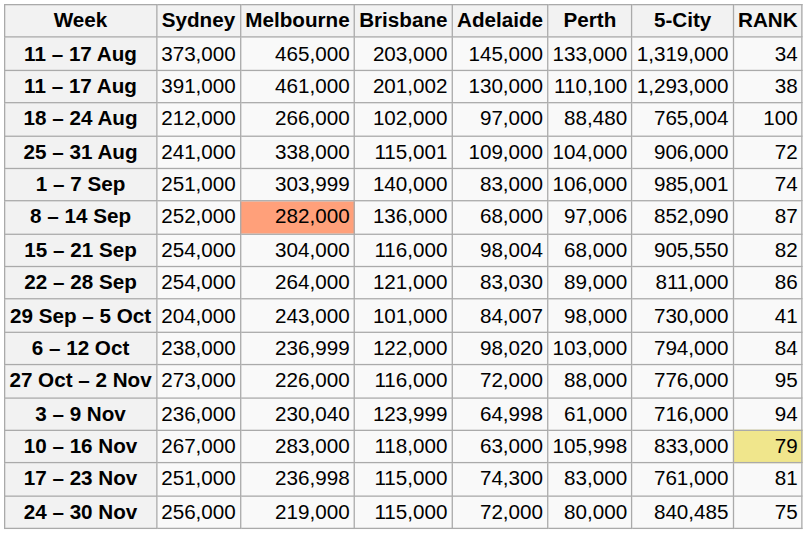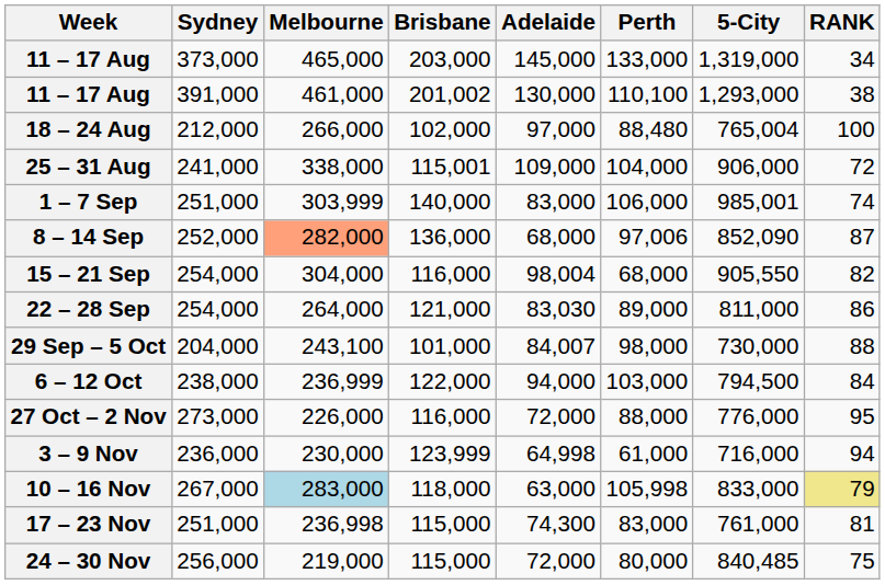 <table class=wikitable>
 <tr>
 <th>Week</th>
 <th>Sydney</th>
 <th>Melbourne</th>
 <th>Brisbane</th>
 <th>Adelaide</th>
 <th>Perth</th>
 <th>5-City</th>
 <th>RANK</th>
 </tr>
 <tr align=right>
 <th>11 – 17 Aug</th>
 <td>373,000</td>
 <td>465,000</td>
 <td>203,000</td>
 <td>145,000</td>
 <td>133,000</td>
 <td>1,319,000</td>
 <td>34</td>
 </tr>
 <tr align=right>
 <th>11 – 17 Aug</th>
 <td>391,000</td>
 <td>461,000</td>
 <td>201,002</td>
 <td>130,000</td>
 <td>110,100</td>
 <td>1,293,000</td>
 <td>38</td>
 </tr>
 <tr align=right>
 <th>18 – 24 Aug</th>
 <td>212,000</td>
 <td>266,000</td>
 <td>102,000</td>
 <td>97,000</td>
 <td>88,480</td>
 <td>765,004</td>
 <td>100</td>
 </tr>
 <tr align=right>
 <th>25 – 31 Aug</th>
 <td>241,000</td>
 <td>338,000</td>
 <td>115,001</td>
 <td>109,000</td>
 <td>104,000</td>
 <td>906,000</td>
 <td>72</td>
 </tr>
 <tr align=right>
 <th>1 – 7 Sep</th>
 <td>251,000</td>
 <td>303,999</td>
 <td>140,000</td>
 <td>83,000</td>
 <td>106,000</td>
 <td>985,001</td>
 <td>74</td>
 </tr>
 <tr align=right>
 <th>8 – 14 Sep</th>
 <td>252,000</td>
 <td style="background: lightsalmon;">282,000</td>
 <td>136,000</td>
 <td>68,000</td>
 <td>97,006</td>
 <td>852,090</td>
 <td>87</td>
 </tr>
 <tr align=right>
 <th>15 – 21 Sep</th>
 <td>254,000</td>
 <td>304,000</td>
 <td>116,000</td>
 <td>98,004</td>
 <td>68,000</td>
 <td>905,550</td>
 <td>82</td>
 </tr>
 <tr align=right>
 <th>22 – 28 Sep</th>
 <td>254,000</td>
 <td>264,000</td>
 <td>121,000</td>
 <td>83,030</td>
 <td>89,000</td>
 <td>811,000</td>
 <td>86</td>
 </tr>
 <tr align=right>
 <th>29 Sep – 5 Oct</th>
 <td>204,000</td>
-<td>243,000</td>
+<td>243,100</td>
 <td>101,000</td>
 <td>84,007</td>
 <td>98,000</td>
 <td>730,000</td>
-<td>41</td>
+<td>88</td>
 </tr>
 <tr align=right>
 <th>6 – 12 Oct</th>
 <td>238,000</td>
 <td>236,999</td>
 <td>122,000</td>
-<td>98,020</td>
+<td>94,000</td>
 <td>103,000</td>
-<td>794,000</td>
+<td>794,500</td>
 <td>84</td>
 </tr>
 <tr align=right>
 <th>27 Oct – 2 Nov</th>
 <td>273,000</td>
 <td>226,000</td>
 <td>116,000</td>
 <td>72,000</td>
 <td>88,000</td>
 <td>776,000</td>
 <td>95</td>
 </tr>
 <tr align=right>
 <th>3 – 9 Nov</th>
 <td>236,000</td>
-<td>230,040</td>
+<td>230,000</td>
 <td>123,999</td>
 <td>64,998</td>
 <td>61,000</td>
 <td>716,000</td>
 <td>94</td>
 </tr>
 <tr align=right>
 <th>10 – 16 Nov</th>
 <td>267,000</td>
-<td>283,000</td>
+<td style="background: lightblue;">283,000</td>
 <td>118,000</td>
 <td>63,000</td>
 <td>105,998</td>
 <td>833,000</td>
 <td style="background: khaki;">79</td>
 </tr>
 <tr align=right>
 <th>17 – 23 Nov</th>
 <td>251,000</td>
 <td>236,998</td>
 <td>115,000</td>
 <td>74,300</td>
 <td>83,000</td>
 <td>761,000</td>
 <td>81</td>
 </tr>
 <tr align=right>
 <th>24 – 30 Nov</th>
 <td>256,000</td>
 <td>219,000</td>
 <td>115,000</td>
 <td>72,000</td>
 <td>80,000</td>
 <td>840,485</td>
 <td>75</td>
 </tr>
 </table>
